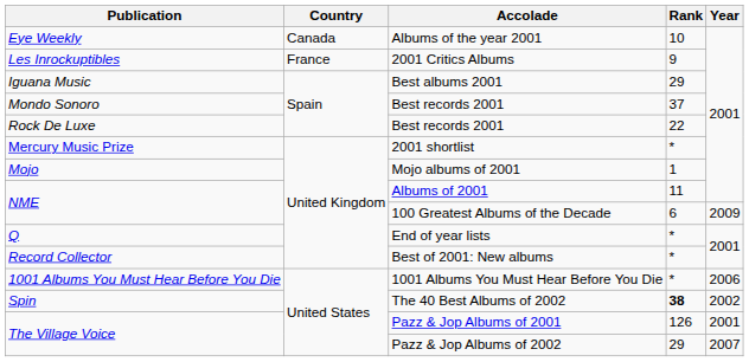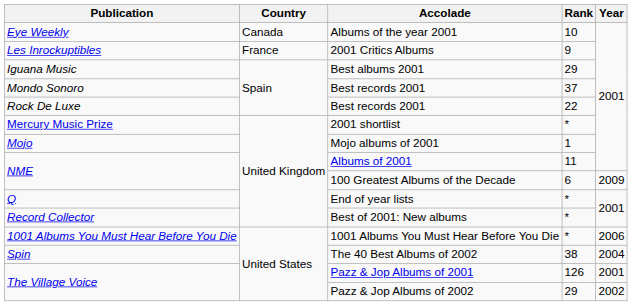 <table class="wikitable">
 <tr>
 <th>Publication</th>
 <th>Country</th>
 <th>Accolade</th>
 <th>Rank</th>
 <th>Year</th>
 </tr>
 <tr>
 <td><em><a href='#'>Eye Weekly</a></em></td>
 <td>Canada</td>
 <td>Albums of the year 2001</td>
 <td>10</td>
 <td rowspan="8">2001</td>
 </tr>
 <tr>
 <td><em><a href='#'>Les Inrockuptibles</a></em></td>
 <td>France</td>
 <td>2001 Critics Albums</td>
 <td>9</td>
 </tr>
 <tr>
 <td><em>Iguana Music</em></td>
 <td rowspan="3">Spain</td>
 <td>Best albums 2001</td>
 <td>29</td>
 </tr>
 <tr>
 <td><em>Mondo Sonoro</em></td>
 <td>Best records 2001</td>
 <td>37</td>
 </tr>
 <tr>
 <td><em>Rock De Luxe</em></td>
 <td>Best records 2001</td>
 <td>22</td>
 </tr>
 <tr>
 <td><a href='#'>Mercury Music Prize</a></td>
 <td rowspan="6">United Kingdom</td>
 <td>2001 shortlist</td>
 <td>*</td>
 </tr>
 <tr>
 <td><em><a href='#'>Mojo</a></em></td>
 <td>Mojo albums of 2001</td>
 <td>1</td>
 </tr>
 <tr>
 <td rowspan="2"><em><a href='#'>NME</a></em></td>
 <td><a href='#'>Albums of 2001</a></td>
 <td>11</td>
 </tr>
 <tr>
 <td>100 Greatest Albums of the Decade</td>
 <td>6</td>
 <td>2009</td>
 </tr>
 <tr>
 <td><em><a href='#'>Q</a></em></td>
 <td>End of year lists</td>
 <td>*</td>
 <td rowspan="2">2001</td>
 </tr>
 <tr>
 <td><em><a href='#'>Record Collector</a></em></td>
 <td>Best of 2001: New albums</td>
 <td>*</td>
 </tr>
 <tr>
 <td><em><a href='#'>1001 Albums You Must Hear Before You Die</a></em></td>
 <td rowspan="4">United States</td>
 <td>1001 Albums You Must Hear Before You Die</td>
 <td>*</td>
 <td>2006</td>
 </tr>
 <tr>
 <td><em><a href='#'>Spin</a></em></td>
 <td>The 40 Best Albums of 2002 </td>
-<td><strong>38</strong></td>
-<td>2002</td>
+<td>38</td>
+<td>2004</td>
 </tr>
 <tr>
 <td rowspan="2"><em><a href='#'>The Village Voice</a></em></td>
 <td><a href='#'>Pazz & Jop Albums of 2001</a></td>
 <td>126</td>
 <td>2001</td>
 </tr>
 <tr>
 <td>Pazz & Jop Albums of 2002</td>
 <td>29</td>
-<td>2007</td>
+<td>2002</td>
 </tr>
 </table>
